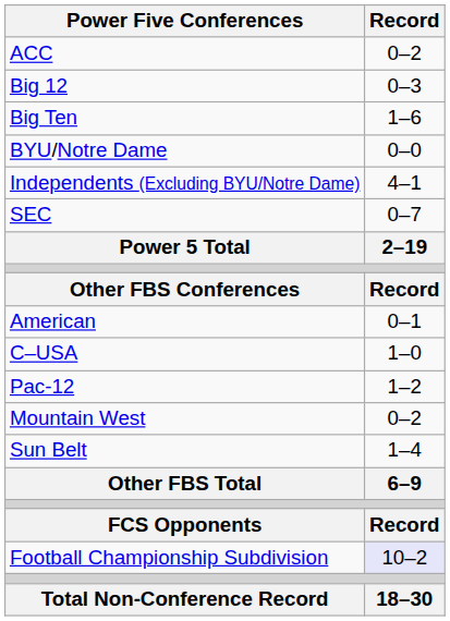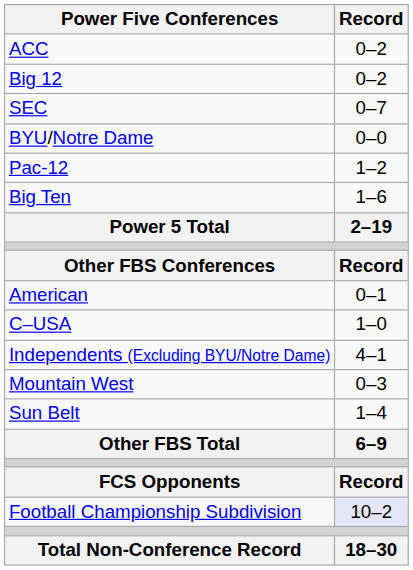 <table class="wikitable">
 <tr>
 <th>Power Five Conferences</th>
 <th>Record</th>
 </tr>
 <tr>
 <td><a href='#'>ACC</a></td>
 <td align=center>0–2</td>
 </tr>
 <tr>
 <td><a href='#'>Big 12</a></td>
-<td align=center>0–3</td>
+<td align=center>0–2</td>
 </tr>
 <tr>
-<td><a href='#'>Big Ten</a></td>
-<td align=center>1–6</td>
+<td><a href='#'>SEC</a></td>
+<td align=center>0–7</td>
 </tr>
 <tr>
 <td><a href='#'>BYU</a>/<a href='#'>Notre Dame</a></td>
 <td align=center>0–0</td>
 </tr>
 <tr>
-<td><a href='#'>Independents <small>(Excluding BYU/Notre Dame)</small></a></td>
-<td align=center>4–1</td>
+<td><a href='#'>Pac-12</a></td>
+<td align=center>1–2</td>
 </tr>
 <tr>
-<td><a href='#'>SEC</a></td>
-<td align=center>0–7</td>
+<td><a href='#'>Big Ten</a></td>
+<td align=center>1–6</td>
 </tr>
 <tr>
 <th>Power 5 Total</th>
 <th>2–19</th>
 </tr>
 <tr>
 <th colspan="2" style="background:lightgrey;"></th>
 </tr>
 <tr>
 <th>Other FBS Conferences</th>
 <th>Record</th>
 </tr>
 <tr>
 <td><a href='#'>American</a></td>
 <td align=center>0–1</td>
 </tr>
 <tr>
 <td><a href='#'>C–USA</a></td>
 <td align=center>1–0</td>
 </tr>
 <tr>
-<td><a href='#'>Pac-12</a></td>
-<td align=center>1–2</td>
+<td><a href='#'>Independents <small>(Excluding BYU/Notre Dame)</small></a></td>
+<td align=center>4–1</td>
 </tr>
 <tr>
 <td><a href='#'>Mountain West</a></td>
-<td align=center>0–2</td>
+<td align=center>0–3</td>
 </tr>
 <tr>
 <td><a href='#'>Sun Belt</a></td>
 <td align=center>1–4</td>
 </tr>
 <tr>
 <th>Other FBS Total</th>
 <th>6–9</th>
 </tr>
 <tr>
 <th colspan="2" style="background:lightgrey;"></th>
 </tr>
 <tr>
 <th>FCS Opponents</th>
 <th>Record</th>
 </tr>
 <tr>
 <td><a href='#'>Football Championship Subdivision</a></td>
 <td align=center style="background: lavender;">10–2</td>
 </tr>
 <tr>
 <th colspan="2" style="background:lightgrey;"></th>
 </tr>
 <tr>
 <th>Total Non-Conference Record</th>
 <th>18–30</th>
 </tr>
 </table>
